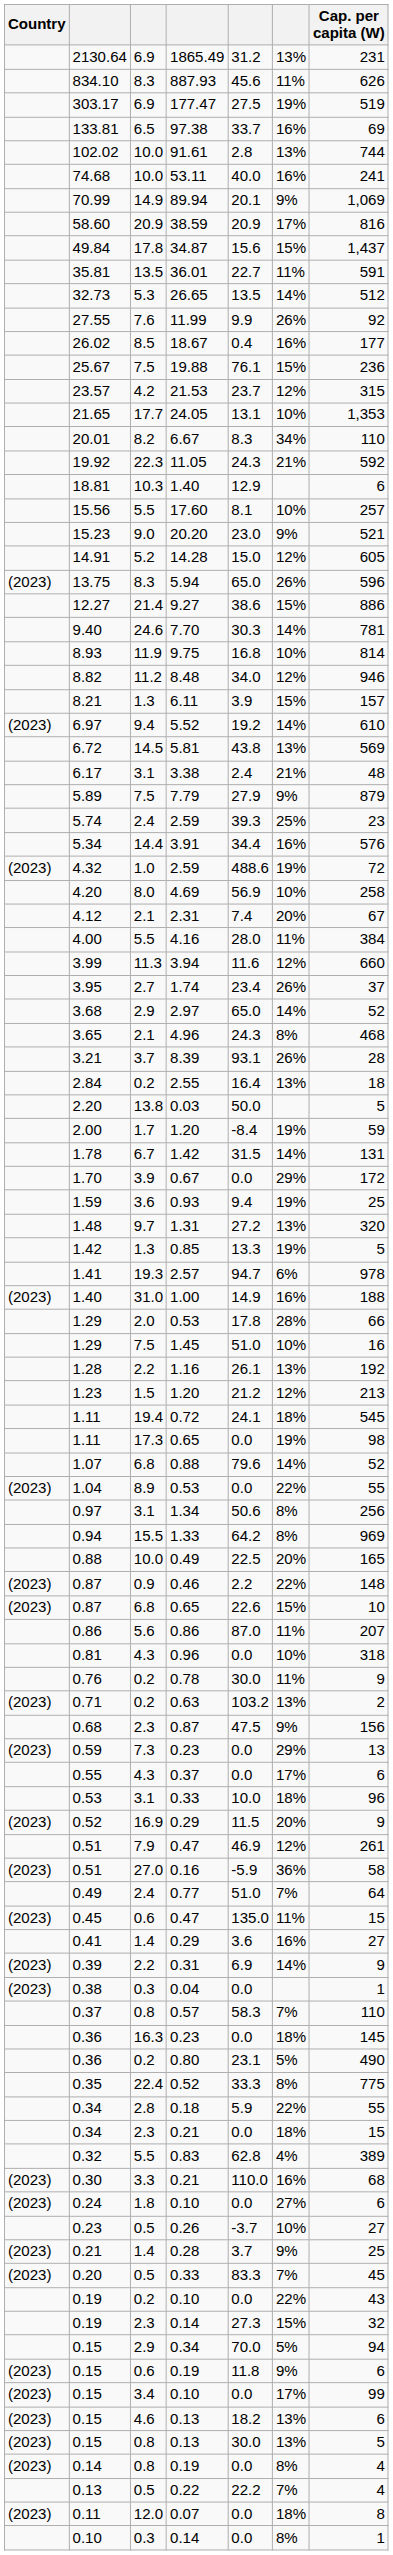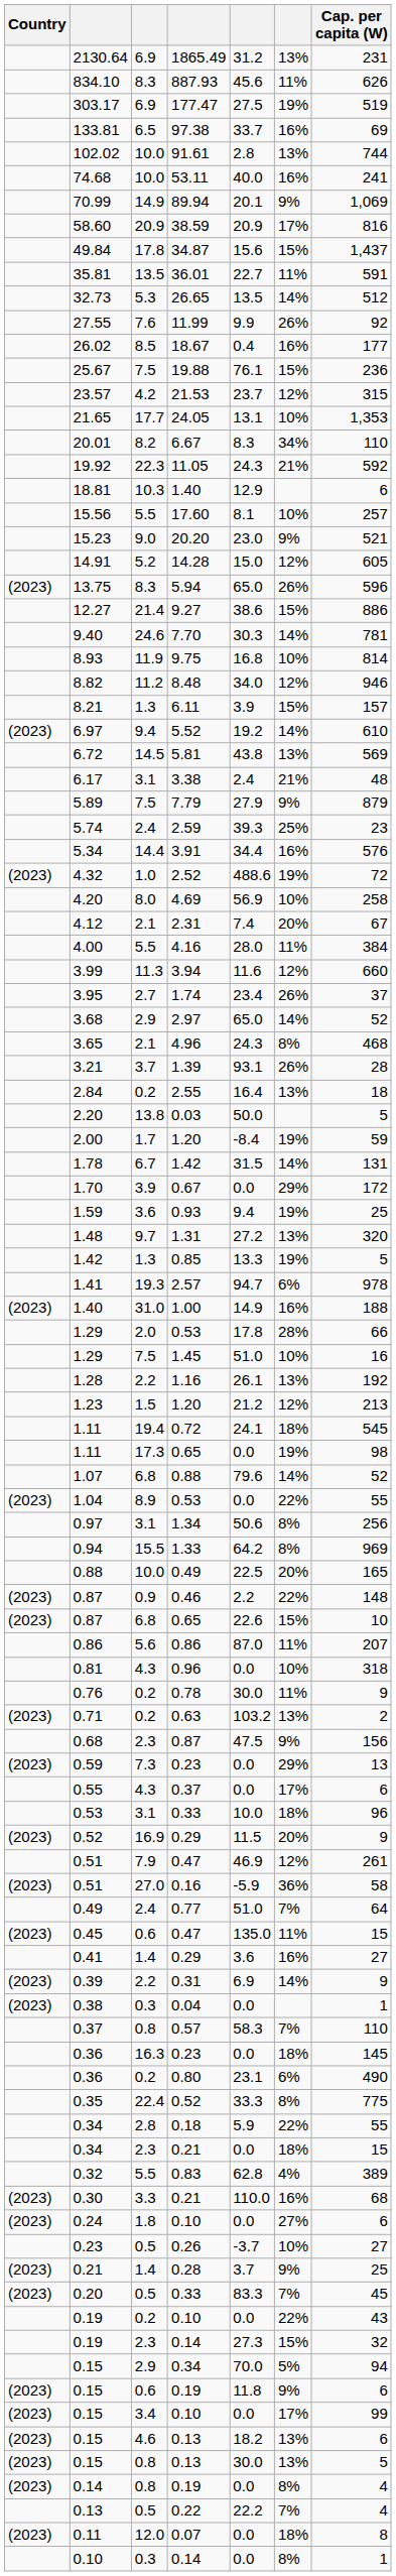 <table class="sortable wikitable sticky-header static-row-numbers sort-under col1left" >
 <tr>
 <th>Country</th>
 <th></th>
 <th></th>
 <th></th>
 <th></th>
 <th></th>
 <th>Cap. per<br>capita (W)</th>
 </tr>
 <tr class="static-row-numbers-norank">
 <td></td>
 <td>2130.64</td>
 <td>6.9</td>
 <td>1865.49</td>
 <td>31.2</td>
 <td>13%</td>
 <td align="right">231</td>
 </tr>
 <tr>
 <td></td>
 <td>834.10</td>
 <td>8.3</td>
 <td>887.93</td>
 <td>45.6</td>
 <td>11%</td>
 <td align="right">626</td>
 </tr>
 <tr>
 <td></td>
 <td>303.17</td>
 <td>6.9</td>
 <td>177.47</td>
 <td>27.5</td>
 <td>19%</td>
 <td align="right">519</td>
 </tr>
 <tr>
 <td></td>
 <td>133.81</td>
 <td>6.5</td>
 <td>97.38</td>
 <td>33.7</td>
 <td>16%</td>
 <td align="right">69</td>
 </tr>
 <tr>
 <td></td>
 <td>102.02</td>
 <td>10.0</td>
 <td>91.61</td>
 <td>2.8</td>
 <td>13%</td>
 <td align="right">744</td>
 </tr>
 <tr>
 <td></td>
 <td>74.68</td>
 <td>10.0</td>
 <td>53.11</td>
 <td>40.0</td>
 <td>16%</td>
 <td align="right">241</td>
 </tr>
 <tr>
 <td></td>
 <td>70.99</td>
 <td>14.9</td>
 <td>89.94</td>
 <td>20.1</td>
 <td>9%</td>
 <td align="right">1,069</td>
 </tr>
 <tr>
 <td></td>
 <td>58.60</td>
 <td>20.9</td>
 <td>38.59</td>
 <td>20.9</td>
 <td>17%</td>
 <td align="right">816</td>
 </tr>
 <tr>
 <td></td>
 <td>49.84</td>
 <td>17.8</td>
 <td>34.87</td>
 <td>15.6</td>
 <td>15%</td>
 <td align="right">1,437</td>
 </tr>
 <tr>
 <td></td>
 <td>35.81</td>
 <td>13.5</td>
 <td>36.01</td>
 <td>22.7</td>
 <td>11%</td>
 <td align="right">591</td>
 </tr>
 <tr>
 <td></td>
 <td>32.73</td>
 <td>5.3</td>
 <td>26.65</td>
 <td>13.5</td>
 <td>14%</td>
 <td align="right">512</td>
 </tr>
 <tr>
 <td></td>
 <td>27.55</td>
 <td>7.6</td>
 <td>11.99</td>
 <td>9.9</td>
 <td>26%</td>
 <td align="right">92</td>
 </tr>
 <tr>
 <td></td>
 <td>26.02</td>
 <td>8.5</td>
 <td>18.67</td>
 <td>0.4</td>
 <td>16%</td>
 <td align="right">177</td>
 </tr>
 <tr>
 <td></td>
 <td>25.67</td>
 <td>7.5</td>
 <td>19.88</td>
 <td>76.1</td>
 <td>15%</td>
 <td align="right">236</td>
 </tr>
 <tr>
 <td></td>
 <td>23.57</td>
 <td>4.2</td>
 <td>21.53</td>
 <td>23.7</td>
 <td>12%</td>
 <td align="right">315</td>
 </tr>
 <tr>
 <td></td>
 <td>21.65</td>
 <td>17.7</td>
 <td>24.05</td>
 <td>13.1</td>
 <td>10%</td>
 <td align="right">1,353</td>
 </tr>
 <tr>
 <td></td>
 <td>20.01</td>
 <td>8.2</td>
 <td>6.67</td>
 <td>8.3</td>
 <td>34%</td>
 <td align="right">110</td>
 </tr>
 <tr>
 <td></td>
 <td>19.92</td>
 <td>22.3</td>
 <td>11.05</td>
 <td>24.3</td>
 <td>21%</td>
 <td align="right">592</td>
 </tr>
 <tr>
 <td></td>
 <td>18.81</td>
 <td>10.3</td>
 <td>1.40</td>
 <td>12.9</td>
 <td></td>
 <td align="right">6</td>
 </tr>
 <tr>
 <td></td>
 <td>15.56</td>
 <td>5.5</td>
 <td>17.60</td>
 <td>8.1</td>
 <td>10%</td>
 <td align="right">257</td>
 </tr>
 <tr>
 <td></td>
 <td>15.23</td>
 <td>9.0</td>
 <td>20.20</td>
 <td>23.0</td>
 <td>9%</td>
 <td align="right">521</td>
 </tr>
 <tr>
 <td></td>
 <td>14.91</td>
 <td>5.2</td>
 <td>14.28</td>
 <td>15.0</td>
 <td>12%</td>
 <td align="right">605</td>
 </tr>
 <tr>
 <td> (2023)</td>
 <td>13.75</td>
 <td>8.3</td>
 <td>5.94</td>
 <td>65.0</td>
 <td>26%</td>
 <td align="right">596</td>
 </tr>
 <tr>
 <td></td>
 <td>12.27</td>
 <td>21.4</td>
 <td>9.27</td>
 <td>38.6</td>
 <td>15%</td>
 <td align="right">886</td>
 </tr>
 <tr>
 <td></td>
 <td>9.40</td>
 <td>24.6</td>
 <td>7.70</td>
 <td>30.3</td>
 <td>14%</td>
 <td align="right">781</td>
 </tr>
 <tr>
 <td></td>
 <td>8.93</td>
 <td>11.9</td>
 <td>9.75</td>
 <td>16.8</td>
 <td>10%</td>
 <td align="right">814</td>
 </tr>
 <tr>
 <td></td>
 <td>8.82</td>
 <td>11.2</td>
 <td>8.48</td>
 <td>34.0</td>
 <td>12%</td>
 <td align="right">946</td>
 </tr>
 <tr>
 <td></td>
 <td>8.21</td>
 <td>1.3</td>
 <td>6.11</td>
 <td>3.9</td>
 <td>15%</td>
 <td align="right">157</td>
 </tr>
 <tr>
 <td> (2023)</td>
 <td>6.97</td>
 <td>9.4</td>
 <td>5.52</td>
 <td>19.2</td>
 <td>14%</td>
 <td align="right">610</td>
 </tr>
 <tr>
 <td></td>
 <td>6.72</td>
 <td>14.5</td>
 <td>5.81</td>
 <td>43.8</td>
 <td>13%</td>
 <td align="right">569</td>
 </tr>
 <tr>
 <td></td>
 <td>6.17</td>
 <td>3.1</td>
 <td>3.38</td>
 <td>2.4</td>
 <td>21%</td>
 <td align="right">48</td>
 </tr>
 <tr>
 <td></td>
 <td>5.89</td>
 <td>7.5</td>
 <td>7.79</td>
 <td>27.9</td>
 <td>9%</td>
 <td align="right">879</td>
 </tr>
 <tr>
 <td></td>
 <td>5.74</td>
 <td>2.4</td>
 <td>2.59</td>
 <td>39.3</td>
 <td>25%</td>
 <td align="right">23</td>
 </tr>
 <tr>
 <td></td>
 <td>5.34</td>
 <td>14.4</td>
 <td>3.91</td>
 <td>34.4</td>
 <td>16%</td>
 <td align="right">576</td>
 </tr>
 <tr>
 <td> (2023)</td>
 <td>4.32</td>
 <td>1.0</td>
-<td>2.59</td>
+<td>2.52</td>
 <td>488.6</td>
 <td>19%</td>
 <td align="right">72</td>
 </tr>
 <tr>
 <td></td>
 <td>4.20</td>
 <td>8.0</td>
 <td>4.69</td>
 <td>56.9</td>
 <td>10%</td>
 <td align="right">258</td>
 </tr>
 <tr>
 <td></td>
 <td>4.12</td>
 <td>2.1</td>
 <td>2.31</td>
 <td>7.4</td>
 <td>20%</td>
 <td align="right">67</td>
 </tr>
 <tr>
 <td></td>
 <td>4.00</td>
 <td>5.5</td>
 <td>4.16</td>
 <td>28.0</td>
 <td>11%</td>
 <td align="right">384</td>
 </tr>
 <tr>
 <td></td>
 <td>3.99</td>
 <td>11.3</td>
 <td>3.94</td>
 <td>11.6</td>
 <td>12%</td>
 <td align="right">660</td>
 </tr>
 <tr>
 <td></td>
 <td>3.95</td>
 <td>2.7</td>
 <td>1.74</td>
 <td>23.4</td>
 <td>26%</td>
 <td align="right">37</td>
 </tr>
 <tr>
 <td></td>
 <td>3.68</td>
 <td>2.9</td>
 <td>2.97</td>
 <td>65.0</td>
 <td>14%</td>
 <td align="right">52</td>
 </tr>
 <tr>
 <td></td>
 <td>3.65</td>
 <td>2.1</td>
 <td>4.96</td>
 <td>24.3</td>
 <td>8%</td>
 <td align="right">468</td>
 </tr>
 <tr>
 <td></td>
 <td>3.21</td>
 <td>3.7</td>
-<td>8.39</td>
+<td>1.39</td>
 <td>93.1</td>
 <td>26%</td>
 <td align="right">28</td>
 </tr>
 <tr>
 <td></td>
 <td>2.84</td>
 <td>0.2</td>
 <td>2.55</td>
 <td>16.4</td>
 <td>13%</td>
 <td align="right">18</td>
 </tr>
 <tr>
 <td></td>
 <td>2.20</td>
 <td>13.8</td>
 <td>0.03</td>
 <td>50.0</td>
 <td></td>
 <td align="right">5</td>
 </tr>
 <tr>
 <td></td>
 <td>2.00</td>
 <td>1.7</td>
 <td>1.20</td>
 <td>-8.4</td>
 <td>19%</td>
 <td align="right">59</td>
 </tr>
 <tr>
 <td></td>
 <td>1.78</td>
 <td>6.7</td>
 <td>1.42</td>
 <td>31.5</td>
 <td>14%</td>
 <td align="right">131</td>
 </tr>
 <tr>
 <td></td>
 <td>1.70</td>
 <td>3.9</td>
 <td>0.67</td>
 <td>0.0</td>
 <td>29%</td>
 <td align="right">172</td>
 </tr>
 <tr>
 <td></td>
 <td>1.59</td>
 <td>3.6</td>
 <td>0.93</td>
 <td>9.4</td>
 <td>19%</td>
 <td align="right">25</td>
 </tr>
 <tr>
 <td></td>
 <td>1.48</td>
 <td>9.7</td>
 <td>1.31</td>
 <td>27.2</td>
 <td>13%</td>
 <td align="right">320</td>
 </tr>
 <tr>
 <td></td>
 <td>1.42</td>
 <td>1.3</td>
 <td>0.85</td>
 <td>13.3</td>
 <td>19%</td>
 <td align="right">5</td>
 </tr>
 <tr>
 <td></td>
 <td>1.41</td>
 <td>19.3</td>
 <td>2.57</td>
 <td>94.7</td>
 <td>6%</td>
 <td align="right">978</td>
 </tr>
 <tr>
 <td> (2023)</td>
 <td>1.40</td>
 <td>31.0</td>
 <td>1.00</td>
 <td>14.9</td>
 <td>16%</td>
 <td align="right">188</td>
 </tr>
 <tr>
 <td></td>
 <td>1.29</td>
 <td>2.0</td>
 <td>0.53</td>
 <td>17.8</td>
 <td>28%</td>
 <td align="right">66</td>
 </tr>
 <tr>
 <td></td>
 <td>1.29</td>
 <td>7.5</td>
 <td>1.45</td>
 <td>51.0</td>
 <td>10%</td>
 <td align="right">16</td>
 </tr>
 <tr>
 <td></td>
 <td>1.28</td>
 <td>2.2</td>
 <td>1.16</td>
 <td>26.1</td>
 <td>13%</td>
 <td align="right">192</td>
 </tr>
 <tr>
 <td></td>
 <td>1.23</td>
 <td>1.5</td>
 <td>1.20</td>
 <td>21.2</td>
 <td>12%</td>
 <td align="right">213</td>
 </tr>
 <tr>
 <td></td>
 <td>1.11</td>
 <td>19.4</td>
 <td>0.72</td>
 <td>24.1</td>
 <td>18%</td>
 <td align="right">545</td>
 </tr>
 <tr>
 <td></td>
 <td>1.11</td>
 <td>17.3</td>
 <td>0.65</td>
 <td>0.0</td>
 <td>19%</td>
 <td align="right">98</td>
 </tr>
 <tr>
 <td></td>
 <td>1.07</td>
 <td>6.8</td>
 <td>0.88</td>
 <td>79.6</td>
 <td>14%</td>
 <td align="right">52</td>
 </tr>
 <tr>
 <td> (2023)</td>
 <td>1.04</td>
 <td>8.9</td>
 <td>0.53</td>
 <td>0.0</td>
 <td>22%</td>
 <td align="right">55</td>
 </tr>
 <tr>
 <td></td>
 <td>0.97</td>
 <td>3.1</td>
 <td>1.34</td>
 <td>50.6</td>
 <td>8%</td>
 <td align="right">256</td>
 </tr>
 <tr>
 <td></td>
 <td>0.94</td>
 <td>15.5</td>
 <td>1.33</td>
 <td>64.2</td>
 <td>8%</td>
 <td align="right">969</td>
 </tr>
 <tr>
 <td></td>
 <td>0.88</td>
 <td>10.0</td>
 <td>0.49</td>
 <td>22.5</td>
 <td>20%</td>
 <td align="right">165</td>
 </tr>
 <tr>
 <td> (2023)</td>
 <td>0.87</td>
 <td>0.9</td>
 <td>0.46</td>
 <td>2.2</td>
 <td>22%</td>
 <td align="right">148</td>
 </tr>
 <tr>
 <td> (2023)</td>
 <td>0.87</td>
 <td>6.8</td>
 <td>0.65</td>
 <td>22.6</td>
 <td>15%</td>
 <td align="right">10</td>
 </tr>
 <tr>
 <td></td>
 <td>0.86</td>
 <td>5.6</td>
 <td>0.86</td>
 <td>87.0</td>
 <td>11%</td>
 <td align="right">207</td>
 </tr>
 <tr>
 <td></td>
 <td>0.81</td>
 <td>4.3</td>
 <td>0.96</td>
 <td>0.0</td>
 <td>10%</td>
 <td align="right">318</td>
 </tr>
 <tr>
 <td></td>
 <td>0.76</td>
 <td>0.2</td>
 <td>0.78</td>
 <td>30.0</td>
 <td>11%</td>
 <td align="right">9</td>
 </tr>
 <tr>
 <td> (2023)</td>
 <td>0.71</td>
 <td>0.2</td>
 <td>0.63</td>
 <td>103.2</td>
 <td>13%</td>
 <td align="right">2</td>
 </tr>
 <tr>
 <td></td>
 <td>0.68</td>
 <td>2.3</td>
 <td>0.87</td>
 <td>47.5</td>
 <td>9%</td>
 <td align="right">156</td>
 </tr>
 <tr>
 <td> (2023)</td>
 <td>0.59</td>
 <td>7.3</td>
 <td>0.23</td>
 <td>0.0</td>
 <td>29%</td>
 <td align="right">13</td>
 </tr>
 <tr>
 <td></td>
 <td>0.55</td>
 <td>4.3</td>
 <td>0.37</td>
 <td>0.0</td>
 <td>17%</td>
 <td align="right">6</td>
 </tr>
 <tr>
 <td></td>
 <td>0.53</td>
 <td>3.1</td>
 <td>0.33</td>
 <td>10.0</td>
 <td>18%</td>
 <td align="right">96</td>
 </tr>
 <tr>
 <td> (2023)</td>
 <td>0.52</td>
 <td>16.9</td>
 <td>0.29</td>
 <td>11.5</td>
 <td>20%</td>
 <td align="right">9</td>
 </tr>
 <tr>
 <td></td>
 <td>0.51</td>
 <td>7.9</td>
 <td>0.47</td>
 <td>46.9</td>
 <td>12%</td>
 <td align="right">261</td>
 </tr>
 <tr>
 <td> (2023)</td>
 <td>0.51</td>
 <td>27.0</td>
 <td>0.16</td>
 <td>-5.9</td>
 <td>36%</td>
 <td align="right">58</td>
 </tr>
 <tr>
 <td></td>
 <td>0.49</td>
 <td>2.4</td>
 <td>0.77</td>
 <td>51.0</td>
 <td>7%</td>
 <td align="right">64</td>
 </tr>
 <tr>
 <td> (2023)</td>
 <td>0.45</td>
 <td>0.6</td>
 <td>0.47</td>
 <td>135.0</td>
 <td>11%</td>
 <td align="right">15</td>
 </tr>
 <tr>
 <td></td>
 <td>0.41</td>
 <td>1.4</td>
 <td>0.29</td>
 <td>3.6</td>
 <td>16%</td>
 <td align="right">27</td>
 </tr>
 <tr>
 <td> (2023)</td>
 <td>0.39</td>
 <td>2.2</td>
 <td>0.31</td>
 <td>6.9</td>
 <td>14%</td>
 <td align="right">9</td>
 </tr>
 <tr>
 <td> (2023)</td>
 <td>0.38</td>
 <td>0.3</td>
 <td>0.04</td>
 <td>0.0</td>
 <td></td>
 <td align="right">1</td>
 </tr>
 <tr>
 <td></td>
 <td>0.37</td>
 <td>0.8</td>
 <td>0.57</td>
 <td>58.3</td>
 <td>7%</td>
 <td align="right">110</td>
 </tr>
 <tr>
 <td></td>
 <td>0.36</td>
 <td>16.3</td>
 <td>0.23</td>
 <td>0.0</td>
 <td>18%</td>
 <td align="right">145</td>
 </tr>
 <tr>
 <td></td>
 <td>0.36</td>
 <td>0.2</td>
 <td>0.80</td>
 <td>23.1</td>
-<td>5%</td>
+<td>6%</td>
 <td align="right">490</td>
 </tr>
 <tr>
 <td></td>
 <td>0.35</td>
 <td>22.4</td>
 <td>0.52</td>
 <td>33.3</td>
 <td>8%</td>
 <td align="right">775</td>
 </tr>
 <tr>
 <td></td>
 <td>0.34</td>
 <td>2.8</td>
 <td>0.18</td>
 <td>5.9</td>
 <td>22%</td>
 <td align="right">55</td>
 </tr>
 <tr>
 <td></td>
 <td>0.34</td>
 <td>2.3</td>
 <td>0.21</td>
 <td>0.0</td>
 <td>18%</td>
 <td align="right">15</td>
 </tr>
 <tr>
 <td></td>
 <td>0.32</td>
 <td>5.5</td>
 <td>0.83</td>
 <td>62.8</td>
 <td>4%</td>
 <td align="right">389</td>
 </tr>
 <tr>
 <td> (2023)</td>
 <td>0.30</td>
 <td>3.3</td>
 <td>0.21</td>
 <td>110.0</td>
 <td>16%</td>
 <td align="right">68</td>
 </tr>
 <tr>
 <td> (2023)</td>
 <td>0.24</td>
 <td>1.8</td>
 <td>0.10</td>
 <td>0.0</td>
 <td>27%</td>
 <td align="right">6</td>
 </tr>
 <tr>
 <td></td>
 <td>0.23</td>
 <td>0.5</td>
 <td>0.26</td>
 <td>-3.7</td>
 <td>10%</td>
 <td align="right">27</td>
 </tr>
 <tr>
 <td> (2023)</td>
 <td>0.21</td>
 <td>1.4</td>
 <td>0.28</td>
 <td>3.7</td>
 <td>9%</td>
 <td align="right">25</td>
 </tr>
 <tr>
 <td> (2023)</td>
 <td>0.20</td>
 <td>0.5</td>
 <td>0.33</td>
 <td>83.3</td>
 <td>7%</td>
 <td align="right">45</td>
 </tr>
 <tr>
 <td></td>
 <td>0.19</td>
 <td>0.2</td>
 <td>0.10</td>
 <td>0.0</td>
 <td>22%</td>
 <td align="right">43</td>
 </tr>
 <tr>
 <td></td>
 <td>0.19</td>
 <td>2.3</td>
 <td>0.14</td>
 <td>27.3</td>
 <td>15%</td>
 <td align="right">32</td>
 </tr>
 <tr>
 <td></td>
 <td>0.15</td>
 <td>2.9</td>
 <td>0.34</td>
 <td>70.0</td>
 <td>5%</td>
 <td align="right">94</td>
 </tr>
 <tr>
 <td> (2023)</td>
 <td>0.15</td>
 <td>0.6</td>
 <td>0.19</td>
 <td>11.8</td>
 <td>9%</td>
 <td align="right">6</td>
 </tr>
 <tr>
 <td> (2023)</td>
 <td>0.15</td>
 <td>3.4</td>
 <td>0.10</td>
 <td>0.0</td>
 <td>17%</td>
 <td align="right">99</td>
 </tr>
 <tr>
 <td> (2023)</td>
 <td>0.15</td>
 <td>4.6</td>
 <td>0.13</td>
 <td>18.2</td>
 <td>13%</td>
 <td align="right">6</td>
 </tr>
 <tr>
 <td> (2023)</td>
 <td>0.15</td>
 <td>0.8</td>
 <td>0.13</td>
 <td>30.0</td>
 <td>13%</td>
 <td align="right">5</td>
 </tr>
 <tr>
 <td> (2023)</td>
 <td>0.14</td>
 <td>0.8</td>
 <td>0.19</td>
 <td>0.0</td>
 <td>8%</td>
 <td align="right">4</td>
 </tr>
 <tr>
 <td></td>
 <td>0.13</td>
 <td>0.5</td>
 <td>0.22</td>
 <td>22.2</td>
 <td>7%</td>
 <td align="right">4</td>
 </tr>
 <tr>
 <td> (2023)</td>
 <td>0.11</td>
 <td>12.0</td>
 <td>0.07</td>
 <td>0.0</td>
 <td>18%</td>
 <td align="right">8</td>
 </tr>
 <tr>
 <td></td>
 <td>0.10</td>
 <td>0.3</td>
 <td>0.14</td>
 <td>0.0</td>
 <td>8%</td>
 <td align="right">1</td>
 </tr>
 </table>
